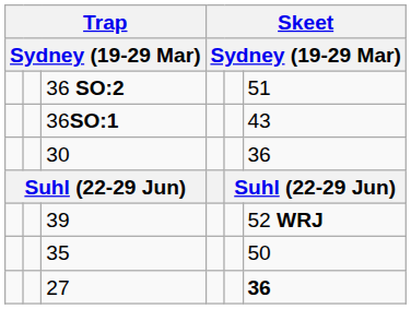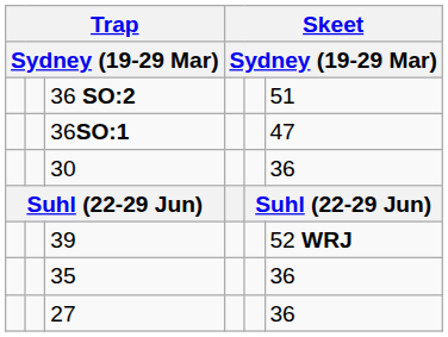 <table class="wikitable" style="font-size: 95%">
 <tr>
 <th colspan="3"><a href='#'>Trap</a></th>
 <th colspan="3"><a href='#'>Skeet</a></th>
 </tr>
 <tr>
 <th colspan="3"><strong><a href='#'>Sydney</a>  (19-29 Mar)</strong></th>
 <th colspan="3"><strong><a href='#'>Sydney</a>  (19-29 Mar)</strong></th>
 </tr>
 <tr>
 <td></td>
 <td></td>
 <td>36 <strong>SO:2</strong></td>
 <td></td>
 <td></td>
 <td>51</td>
 </tr>
 <tr>
 <td></td>
 <td></td>
 <td>36<strong>SO:1</strong></td>
 <td></td>
 <td></td>
-<td>43</td>
+<td>47</td>
 </tr>
 <tr>
 <td></td>
 <td></td>
 <td>30</td>
 <td></td>
 <td></td>
 <td>36</td>
 </tr>
 <tr>
 <th colspan="3"><strong><a href='#'>Suhl</a></strong> <strong> (22-29 Jun)</strong></th>
 <th></th>
 <th colspan="3"><strong><a href='#'>Suhl</a></strong> <strong> (22-29 Jun)</strong></th>
 </tr>
 <tr>
 <td></td>
 <td></td>
 <td>39</td>
 <td></td>
 <td></td>
 <td>52 <strong>WRJ</strong></td>
 </tr>
 <tr>
 <td></td>
 <td></td>
 <td>35</td>
 <td></td>
 <td></td>
-<td>50</td>
+<td>36</td>
 </tr>
 <tr>
 <td></td>
 <td></td>
 <td>27</td>
 <td></td>
 <td></td>
-<td><strong>36</strong></td>
+<td>36</td>
 </tr>
 </table>
